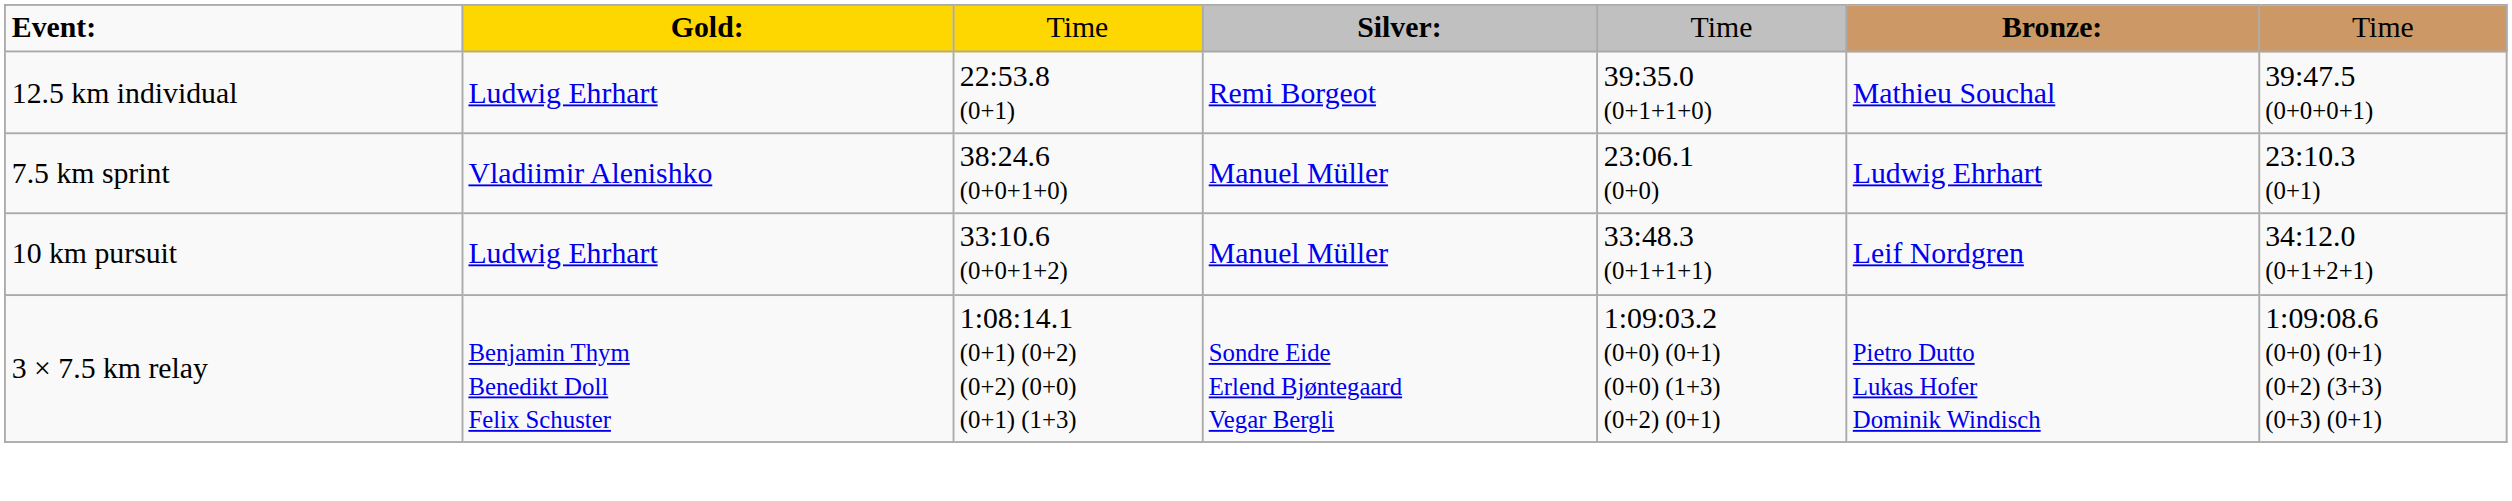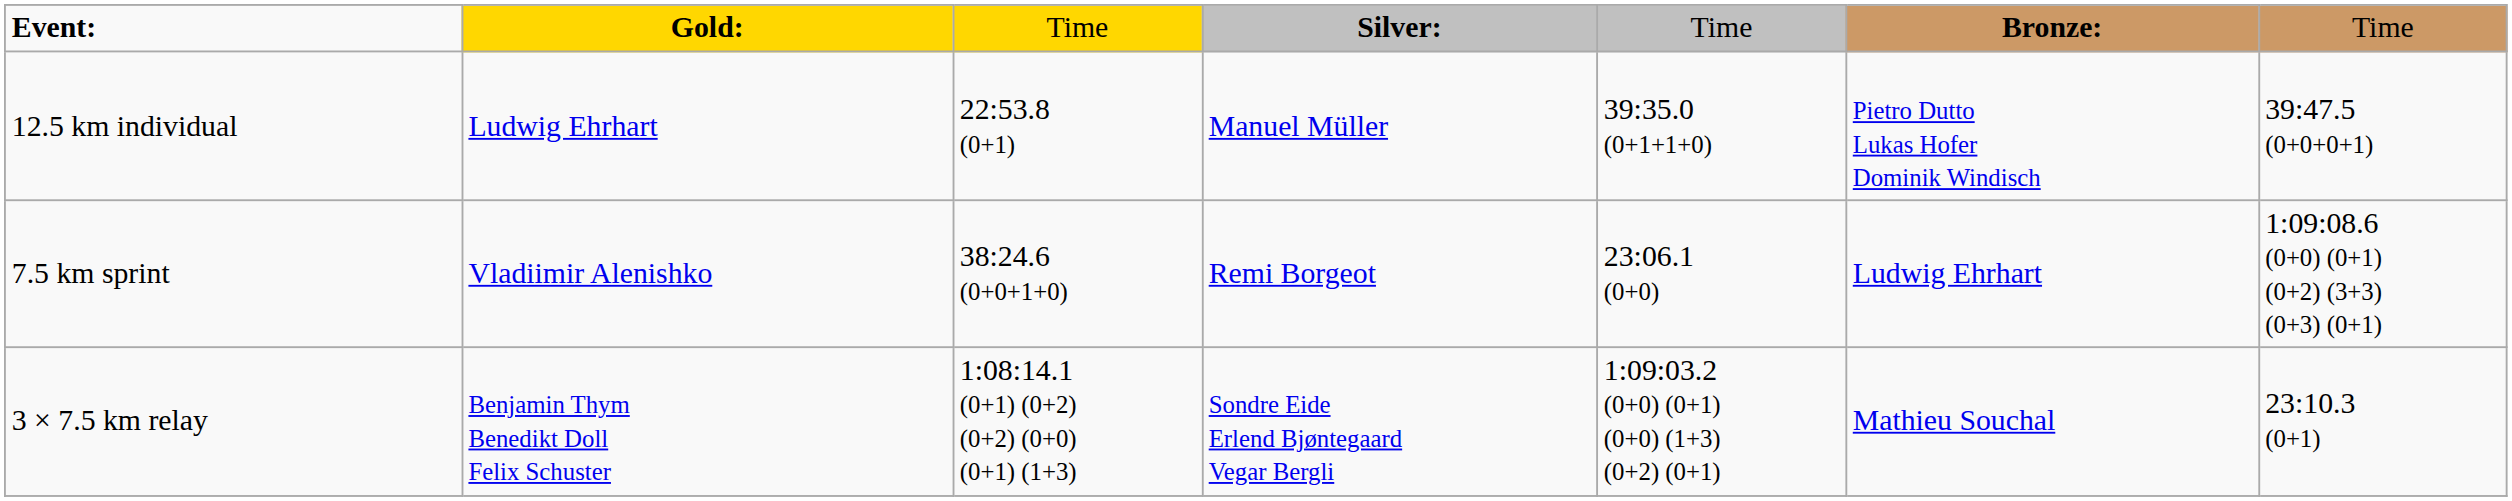 <table class="wikitable" width=85%>
 <tr>
 <td><strong>Event:</strong></td>
 <td style="text-align:center;background-color:gold;"><strong>Gold:</strong></td>
 <td style="text-align:center;background-color:gold;">Time</td>
 <td style="text-align:center;background-color:silver;"><strong>Silver:</strong></td>
 <td style="text-align:center;background-color:silver;">Time</td>
 <td style="text-align:center;background-color:#CC9966;"><strong>Bronze:</strong></td>
 <td style="text-align:center;background-color:#CC9966;">Time</td>
 </tr>
 <tr>
 <td>12.5 km individual<br><em></em></td>
 <td><a href='#'>Ludwig Ehrhart</a><br><small></small></td>
 <td>22:53.8<br><small>(0+1)</small></td>
-<td><a href='#'>Remi Borgeot</a><br><small></small></td>
+<td><a href='#'>Manuel Müller</a><br><small></small></td>
 <td>39:35.0<br><small>(0+1+1+0)</small></td>
-<td><a href='#'>Mathieu Souchal</a><br><small></small></td>
+<td> <br><small><a href='#'>Pietro Dutto</a><br><a href='#'>Lukas Hofer</a><br><a href='#'>Dominik Windisch</a></small></td>
 <td>39:47.5<br><small>(0+0+0+1)</small></td>
 </tr>
 <tr>
 <td>7.5 km sprint<br><em></em></td>
 <td><a href='#'>Vladiimir Alenishko</a><br><small></small></td>
 <td>38:24.6<br><small>(0+0+1+0)</small></td>
-<td><a href='#'>Manuel Müller</a><br><small></small></td>
+<td><a href='#'>Remi Borgeot</a><br><small></small></td>
 <td>23:06.1<br><small>(0+0)</small></td>
 <td><a href='#'>Ludwig Ehrhart</a><br><small></small></td>
-<td>23:10.3<br><small>(0+1)</small></td>
-</tr>
-<tr>
-<td>10 km pursuit<br><em></em></td>
-<td><a href='#'>Ludwig Ehrhart</a><br><small></small></td>
-<td>33:10.6<br><small>(0+0+1+2)</small></td>
-<td><a href='#'>Manuel Müller</a><br><small></small></td>
-<td>33:48.3<br><small>(0+1+1+1)</small></td>
-<td><a href='#'>Leif Nordgren</a><br><small></small></td>
-<td>34:12.0<br><small>(0+1+2+1)</small></td>
+<td>1:09:08.6<br><small>(0+0) (0+1)<br>(0+2) (3+3)<br>(0+3) (0+1)</small></td>
 </tr>
 <tr>
 <td>3 × 7.5 km relay<br><em></em></td>
 <td>  <br><small><a href='#'>Benjamin Thym</a><br><a href='#'>Benedikt Doll</a><br><a href='#'>Felix Schuster</a></small></td>
 <td>1:08:14.1<br><small>(0+1) (0+2)<br>(0+2) (0+0)<br>(0+1) (1+3)</small></td>
 <td> <br><small><a href='#'>Sondre Eide</a><br><a href='#'>Erlend Bjøntegaard </a><br><a href='#'>Vegar Bergli</a></small></td>
 <td>1:09:03.2<br><small>(0+0) (0+1)<br>(0+0) (1+3)<br>(0+2) (0+1)</small></td>
-<td> <br><small><a href='#'>Pietro Dutto</a><br><a href='#'>Lukas Hofer</a><br><a href='#'>Dominik Windisch</a></small></td>
-<td>1:09:08.6<br><small>(0+0) (0+1)<br>(0+2) (3+3)<br>(0+3) (0+1)</small></td>
+<td><a href='#'>Mathieu Souchal</a><br><small></small></td>
+<td>23:10.3<br><small>(0+1)</small></td>
 </tr>
 </table>
